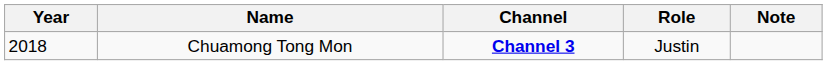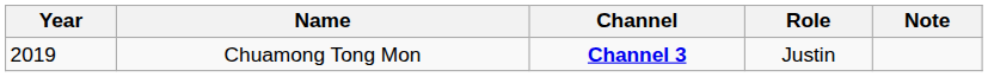 <table class="wikitable" width="60%" style="margin-bottom: 58px;">
 <tr>
 <th>Year</th>
 <th>Name</th>
 <th>Channel</th>
 <th>Role</th>
 <th>Note</th>
 </tr>
 <tr>
-<td rowspan="1">2018</td>
+<td rowspan="1">2019</td>
 <td align="center">Chuamong Tong Mon</td>
 <td align="center"><strong><a href='#'>Channel 3</a></strong></td>
 <td align="center">Justin</td>
 <td align="center"><br></td>
 </tr>
 </table>
